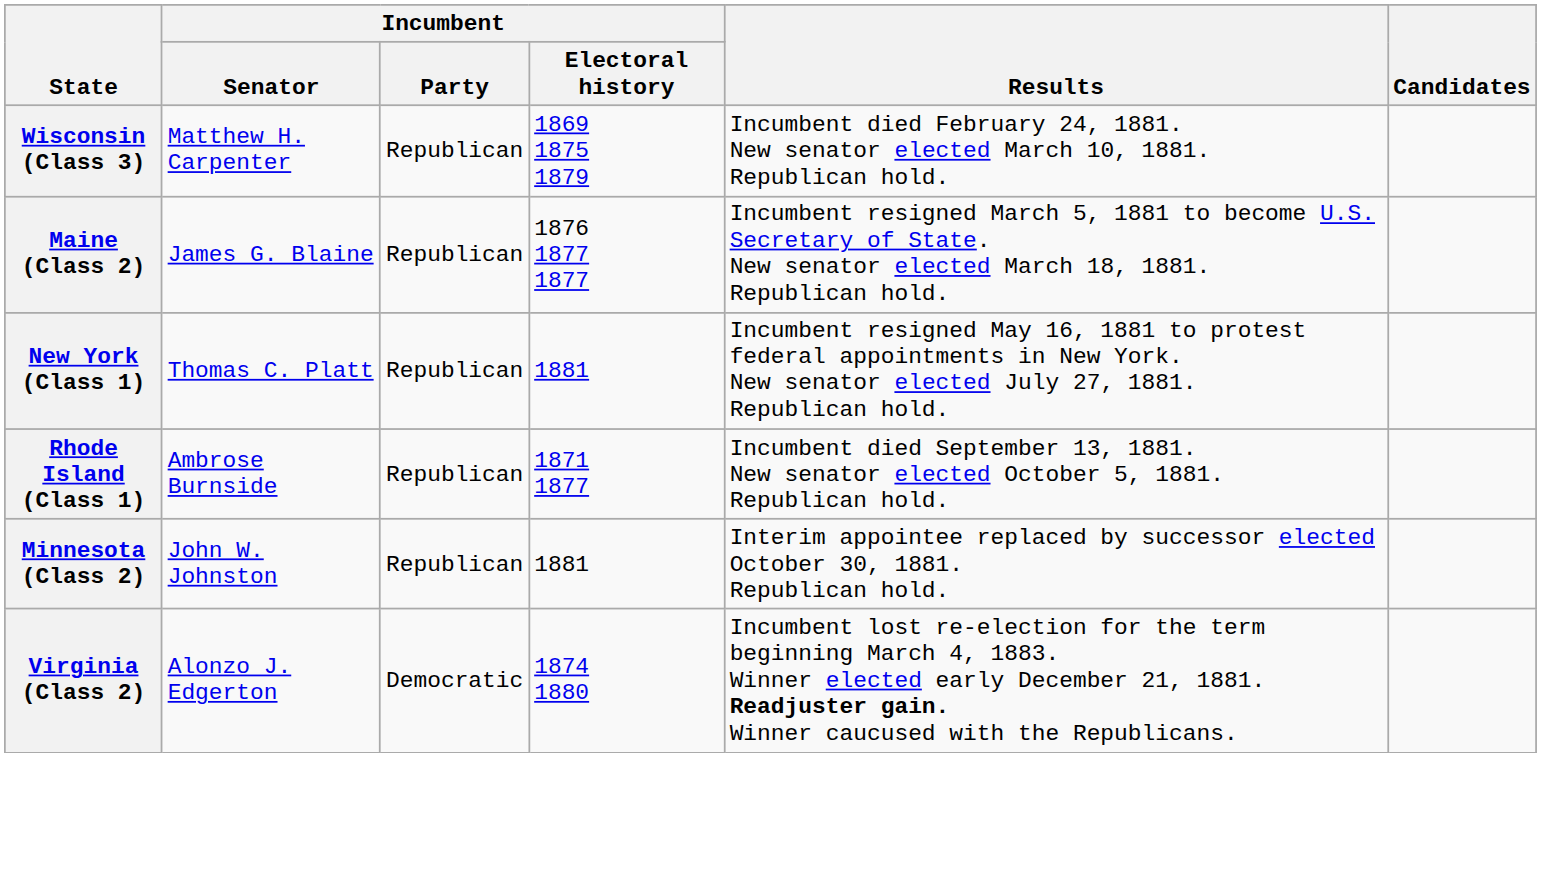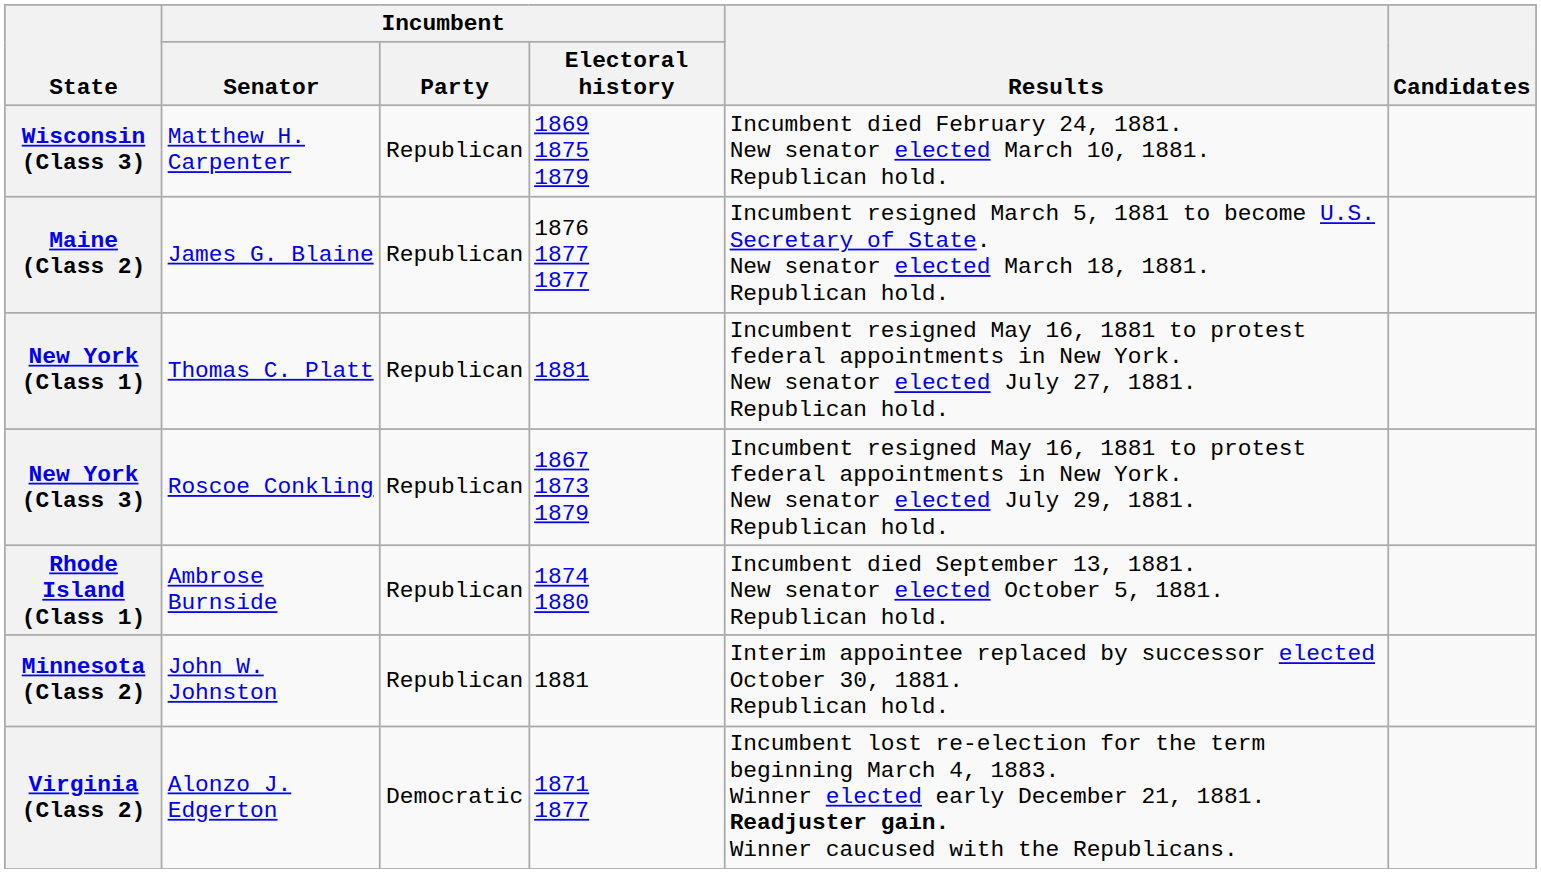 <table class=wikitable>
 <tr valign=bottom>
 <th rowspan=2>State</th>
 <th colspan=3>Incumbent</th>
 <th rowspan=2>Results</th>
 <th rowspan=2>Candidates</th>
 </tr>
 <tr valign=bottom>
 <th>Senator</th>
 <th>Party</th>
 <th>Electoral history</th>
 </tr>
 <tr>
 <th><a href='#'>Wisconsin</a><br>(Class 3)</th>
 <td><a href='#'>Matthew H. Carpenter</a></td>
 <td>Republican</td>
 <td><a href='#'>1869</a><br><a href='#'>1875</a> <br><a href='#'>1879</a></td>
 <td>Incumbent died February 24, 1881.<br>New senator <a href='#'>elected</a> March 10, 1881.<br>Republican hold.</td>
 <td nowrap></td>
 </tr>
 <tr>
 <th><a href='#'>Maine</a><br>(Class 2)</th>
 <td><a href='#'>James G. Blaine</a></td>
 <td>Republican</td>
 <td>1876 <br><a href='#'>1877 </a><br><a href='#'>1877</a></td>
 <td>Incumbent resigned March 5, 1881 to become <a href='#'>U.S. Secretary of State</a>.<br>New senator <a href='#'>elected</a> March 18, 1881.<br>Republican hold.</td>
 <td nowrap></td>
 </tr>
 <tr>
 <th><a href='#'>New York</a><br>(Class 1)</th>
 <td><a href='#'>Thomas C. Platt</a></td>
 <td>Republican</td>
 <td><a href='#'>1881</a></td>
 <td>Incumbent resigned May 16, 1881 to protest federal appointments in New York.<br>New senator <a href='#'>elected</a> July 27, 1881.<br>Republican hold.</td>
 <td nowrap></td>
 </tr>
 <tr>
+<th><a href='#'>New York</a><br>(Class 3)</th>
+<td><a href='#'>Roscoe Conkling</a></td>
+<td>Republican</td>
+<td><a href='#'>1867</a><br><a href='#'>1873</a><br><a href='#'>1879</a></td>
+<td>Incumbent resigned May 16, 1881 to protest federal appointments in New York.<br>New senator <a href='#'>elected</a> July 29, 1881.<br>Republican hold.</td>
+<td nowrap></td>
+</tr>
+<tr>
 <th><a href='#'>Rhode Island</a><br>(Class 1)</th>
 <td><a href='#'>Ambrose Burnside</a></td>
 <td>Republican</td>
-<td><a href='#'>1871</a><br><a href='#'>1877</a></td>
+<td><a href='#'>1874</a><br><a href='#'>1880</a></td>
 <td>Incumbent died September 13, 1881.<br>New senator <a href='#'>elected</a> October 5, 1881.<br>Republican hold.</td>
 <td nowrap></td>
 </tr>
 <tr>
 <th><a href='#'>Minnesota</a><br>(Class 2)</th>
 <td><a href='#'>John W. Johnston</a></td>
 <td>Republican</td>
 <td>1881 </td>
 <td>Interim appointee replaced by successor <a href='#'>elected</a> October 30, 1881.<br>Republican hold.</td>
 <td nowrap></td>
 </tr>
 <tr>
 <th><a href='#'>Virginia</a><br>(Class 2)</th>
 <td><a href='#'>Alonzo J. Edgerton</a></td>
 <td>Democratic</td>
-<td><a href='#'>1874</a><br><a href='#'>1880</a></td>
+<td><a href='#'>1871</a><br><a href='#'>1877</a></td>
 <td><span>Incumbent lost re-election for the term beginning March 4, 1883.<br>Winner <a href='#'>elected</a> early December 21, 1881.<br><strong>Readjuster gain.</strong><br>Winner caucused with the Republicans.</span></td>
 <td nowrap></td>
 </tr>
 </table>
